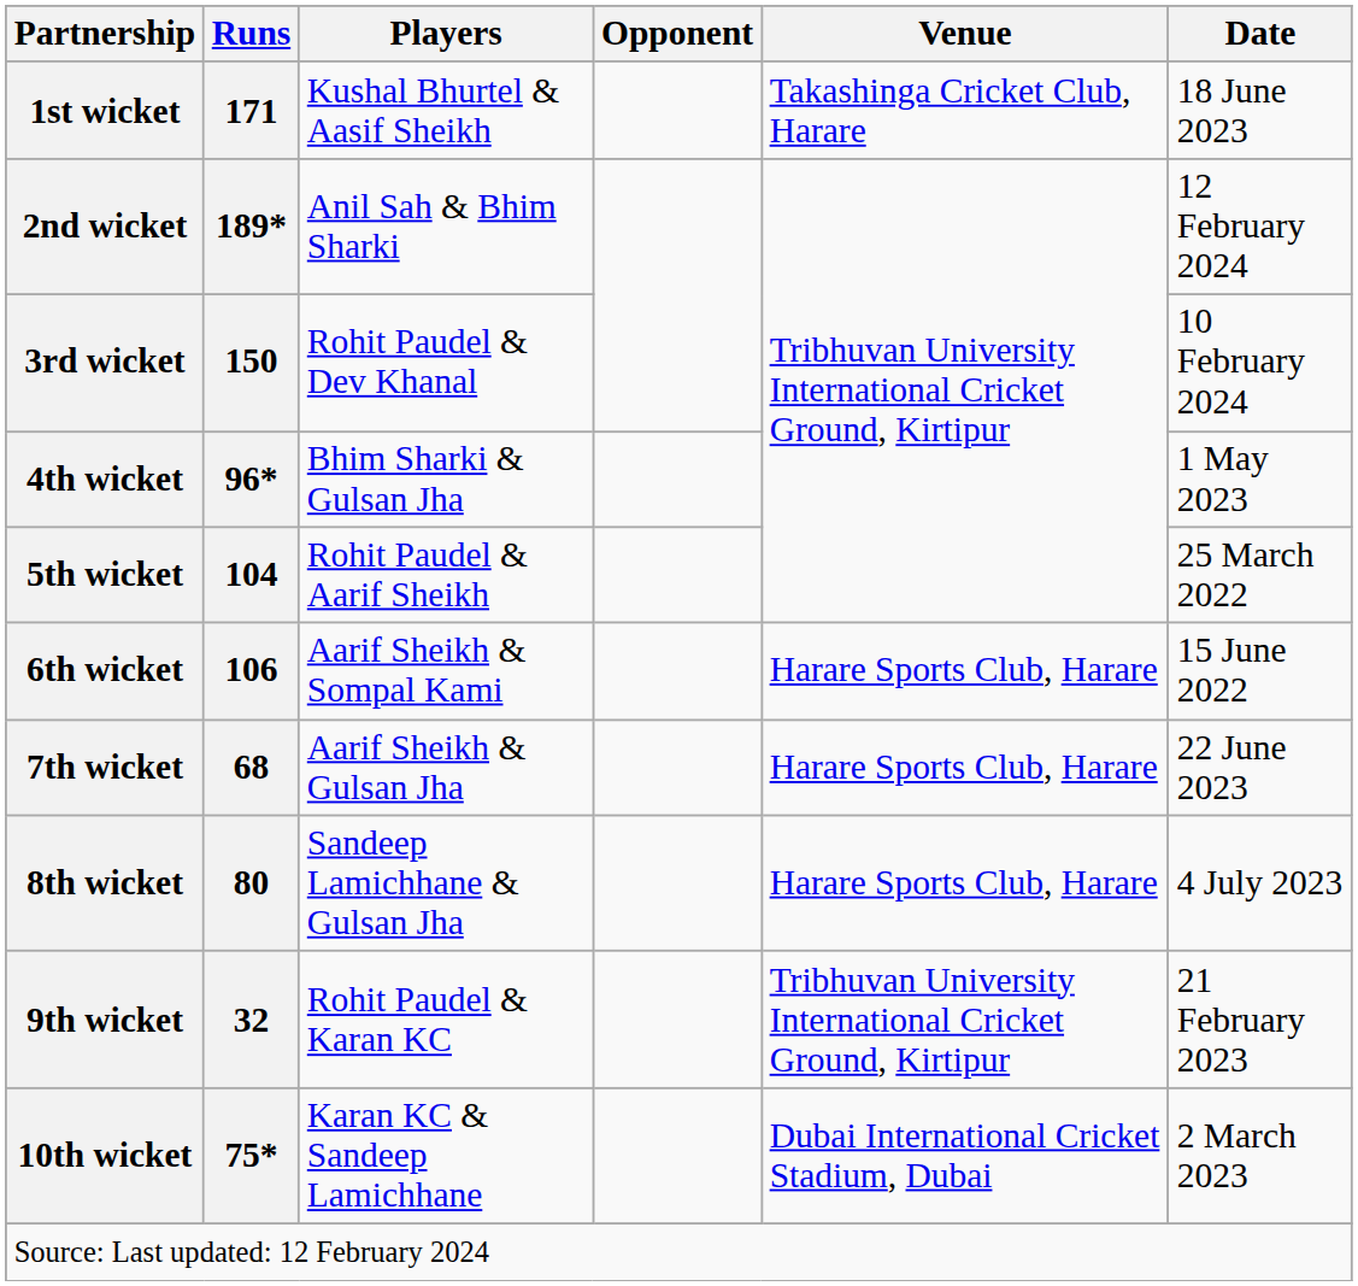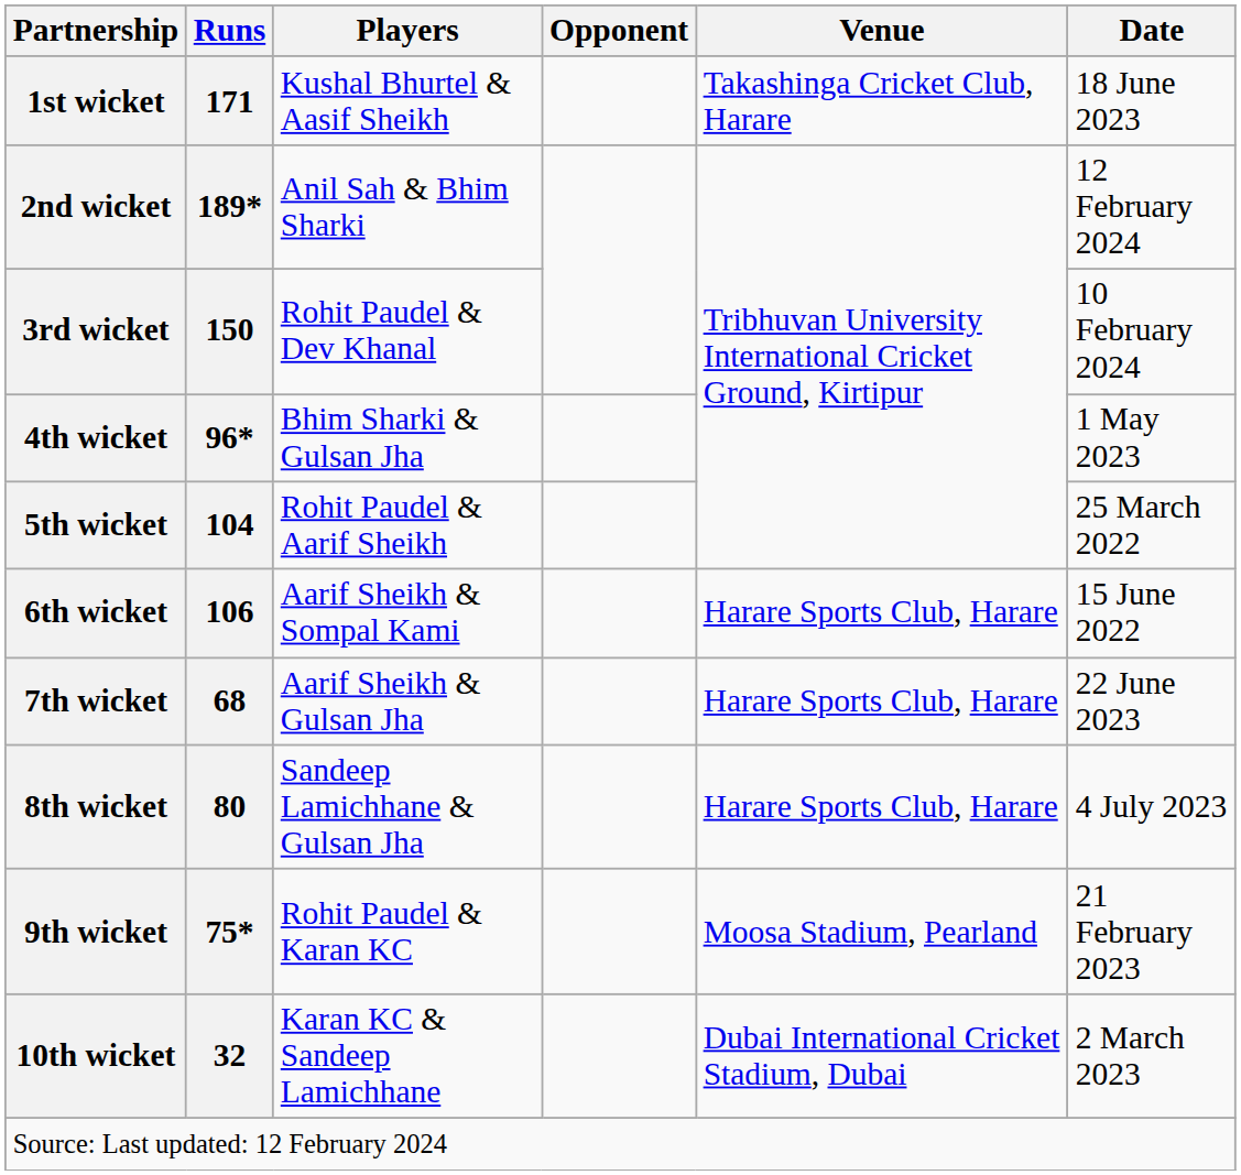 <table class="wikitable">
 <tr>
 <th>Partnership</th>
 <th><a href='#'>Runs</a></th>
 <th>Players</th>
 <th>Opponent</th>
 <th>Venue</th>
 <th>Date</th>
 </tr>
 <tr>
 <th>1st wicket</th>
 <th>171</th>
 <td><a href='#'>Kushal Bhurtel</a> & <a href='#'>Aasif Sheikh</a></td>
 <td></td>
 <td><a href='#'>Takashinga Cricket Club</a>, <a href='#'>Harare</a></td>
 <td>18 June 2023</td>
 </tr>
 <tr>
 <th>2nd wicket</th>
 <th>189*</th>
 <td><a href='#'>Anil Sah</a> & <a href='#'>Bhim Sharki</a></td>
 <td rowspan="2"></td>
 <td rowspan="4"><a href='#'>Tribhuvan University International Cricket Ground</a>, <a href='#'>Kirtipur</a></td>
 <td>12 February 2024</td>
 </tr>
 <tr>
 <th>3rd wicket</th>
 <th>150</th>
 <td><a href='#'>Rohit Paudel</a> & <a href='#'>Dev Khanal</a></td>
 <td>10 February 2024</td>
 </tr>
 <tr>
 <th>4th wicket</th>
 <th>96*</th>
 <td><a href='#'>Bhim Sharki</a> & <a href='#'>Gulsan Jha</a></td>
 <td></td>
 <td>1 May 2023</td>
 </tr>
 <tr>
 <th>5th wicket</th>
 <th>104</th>
 <td><a href='#'>Rohit Paudel</a> & <a href='#'>Aarif Sheikh</a></td>
 <td></td>
 <td>25 March 2022</td>
 </tr>
 <tr>
 <th>6th wicket</th>
 <th>106</th>
 <td><a href='#'>Aarif Sheikh</a> & <a href='#'>Sompal Kami</a></td>
 <td></td>
 <td><a href='#'>Harare Sports Club</a>, <a href='#'>Harare</a></td>
 <td>15 June 2022</td>
 </tr>
 <tr>
 <th>7th wicket</th>
 <th>68</th>
 <td><a href='#'>Aarif Sheikh</a> & <a href='#'>Gulsan Jha</a></td>
 <td></td>
 <td><a href='#'>Harare Sports Club</a>, <a href='#'>Harare</a></td>
 <td>22 June 2023</td>
 </tr>
 <tr>
 <th>8th wicket</th>
 <th>80</th>
 <td><a href='#'>Sandeep Lamichhane</a> & <a href='#'>Gulsan Jha</a></td>
 <td></td>
 <td><a href='#'>Harare Sports Club</a>, <a href='#'>Harare</a></td>
 <td>4 July 2023</td>
 </tr>
 <tr>
 <th>9th wicket</th>
-<th>32</th>
+<th>75*</th>
 <td><a href='#'>Rohit Paudel</a> & <a href='#'>Karan KC</a></td>
 <td></td>
-<td><a href='#'>Tribhuvan University International Cricket Ground</a>, <a href='#'>Kirtipur</a></td>
+<td><a href='#'>Moosa Stadium</a>, <a href='#'>Pearland</a></td>
 <td>21 February 2023</td>
 </tr>
 <tr>
 <th>10th wicket</th>
-<th>75*</th>
+<th>32</th>
 <td><a href='#'>Karan KC</a> & <a href='#'>Sandeep Lamichhane</a></td>
 <td></td>
 <td><a href='#'>Dubai International Cricket Stadium</a>, <a href='#'>Dubai</a></td>
 <td>2 March 2023</td>
 </tr>
 <tr>
 <td colspan="6" style="text-align:left;"><small>Source:  Last updated: 12 February 2024</small></td>
 </tr>
 </table>
